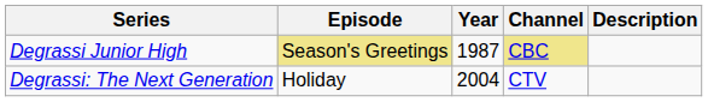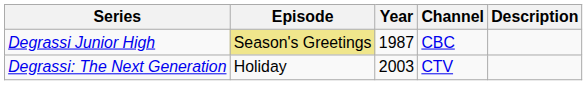 <table class="wikitable sortable">
 <tr>
 <th>Series</th>
 <th>Episode</th>
 <th>Year</th>
 <th>Channel</th>
 <th>Description</th>
 </tr>
 <tr>
 <td><em><a href='#'>Degrassi Junior High</a></em></td>
 <td style="background: khaki;">Season's Greetings</td>
 <td>1987</td>
-<td style="background: khaki;"><a href='#'>CBC</a></td>
+<td><a href='#'>CBC</a></td>
 <td></td>
 </tr>
 <tr>
 <td><em><a href='#'>Degrassi: The Next Generation</a></em></td>
 <td>Holiday</td>
-<td>2004</td>
+<td>2003</td>
 <td><a href='#'>CTV</a></td>
 <td></td>
 </tr>
 </table>
